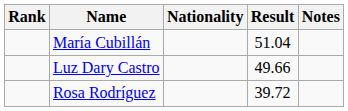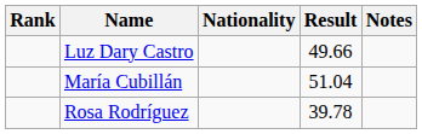 <table class="wikitable sortable" style="text-align:center">
 <tr>
 <th>Rank</th>
 <th>Name</th>
 <th>Nationality</th>
 <th>Result</th>
 <th>Notes</th>
 </tr>
 <tr>
 <td></td>
+<td align=left><a href='#'>Luz Dary Castro</a></td>
+<td align=left></td>
+<td>49.66</td>
+<td></td>
+</tr>
+<tr>
+<td></td>
 <td align=left><a href='#'>María Cubillán</a></td>
 <td align=left></td>
 <td>51.04</td>
 <td></td>
 </tr>
 <tr>
 <td></td>
-<td align=left><a href='#'>Luz Dary Castro</a></td>
-<td align=left></td>
-<td>49.66</td>
-<td></td>
-</tr>
-<tr>
-<td></td>
 <td align=left><a href='#'>Rosa Rodríguez</a></td>
 <td align=left></td>
-<td>39.72</td>
+<td>39.78</td>
 <td></td>
 </tr>
 </table>
